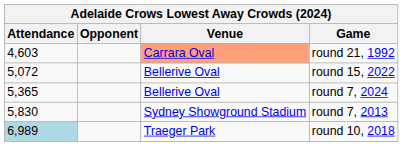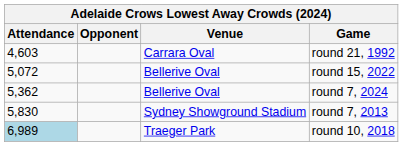 <table class="wikitable sortable">
 <tr>
 <th colspan=5>Adelaide Crows Lowest Away Crowds (2024)</th>
 </tr>
 <tr>
 <th>Attendance</th>
 <th>Opponent</th>
 <th>Venue</th>
 <th>Game</th>
 </tr>
 <tr>
 <td>4,603</td>
 <td></td>
-<td style="background: lightsalmon;"><a href='#'>Carrara Oval</a></td>
+<td><a href='#'>Carrara Oval</a></td>
 <td>round 21, <a href='#'>1992</a></td>
 </tr>
 <tr>
 <td>5,072</td>
 <td></td>
 <td><a href='#'>Bellerive Oval</a></td>
 <td>round 15, <a href='#'>2022</a></td>
 </tr>
 <tr>
-<td>5,365</td>
+<td>5,362</td>
 <td></td>
 <td><a href='#'>Bellerive Oval</a></td>
 <td>round 7, <a href='#'>2024</a></td>
 </tr>
 <tr>
 <td>5,830</td>
 <td></td>
 <td><a href='#'>Sydney Showground Stadium</a></td>
 <td>round 7, <a href='#'>2013</a></td>
 </tr>
 <tr>
 <td style="background: lightblue;">6,989</td>
 <td></td>
 <td><a href='#'>Traeger Park</a></td>
 <td>round 10, <a href='#'>2018</a></td>
 </tr>
 </table>
